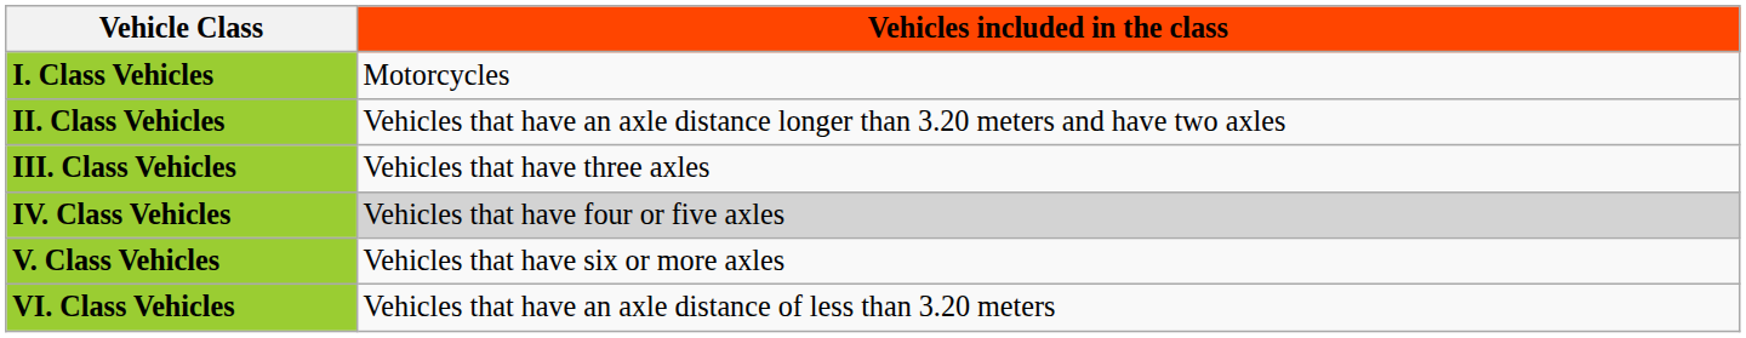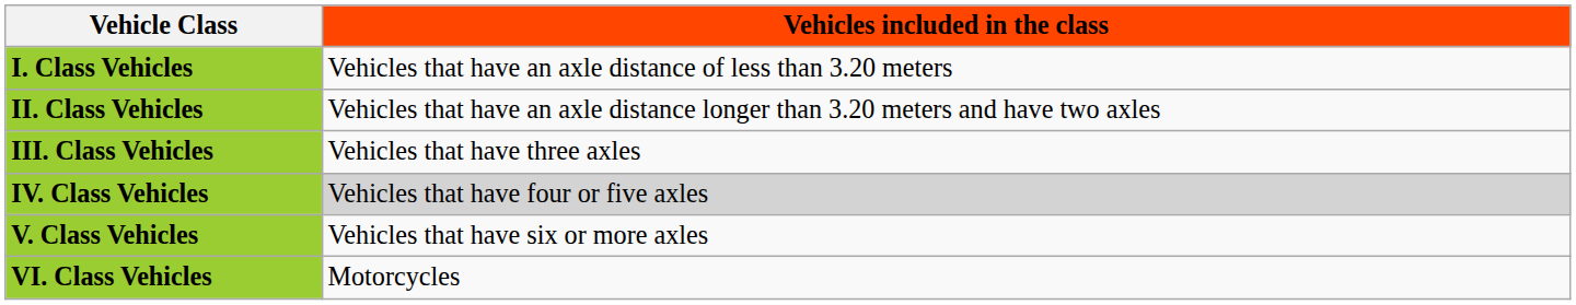 <table class="wikitable" style="width:75%;">
 <tr>
 <th style="">Vehicle Class</th>
 <th style="background-color:#FF4500;">Vehicles included in the class</th>
 </tr>
 <tr>
 <td style="background-color:#9ACD32;"><strong>I. Class Vehicles</strong></td>
-<td>Motorcycles</td>
+<td>Vehicles that have an axle distance of less than 3.20 meters</td>
 </tr>
 <tr>
 <td style="background-color:#9ACD32;"><strong>II. Class Vehicles</strong></td>
 <td>Vehicles that have an axle distance longer than 3.20 meters and have two axles</td>
 </tr>
 <tr>
 <td style="background-color:#9ACD32;"><strong>III. Class Vehicles</strong></td>
 <td>Vehicles that have three axles</td>
 </tr>
 <tr>
 <td style="background-color:#9ACD32;"><strong>IV. Class Vehicles</strong></td>
 <td style="background: lightgrey;">Vehicles that have four or five axles</td>
 </tr>
 <tr>
 <td style="background-color:#9ACD32;"><strong>V. Class Vehicles</strong></td>
 <td>Vehicles that have six or more axles</td>
 </tr>
 <tr>
 <td style="background-color:#9ACD32;"><strong>VI. Class Vehicles</strong></td>
-<td>Vehicles that have an axle distance of less than 3.20 meters</td>
+<td>Motorcycles</td>
 </tr>
 </table>
